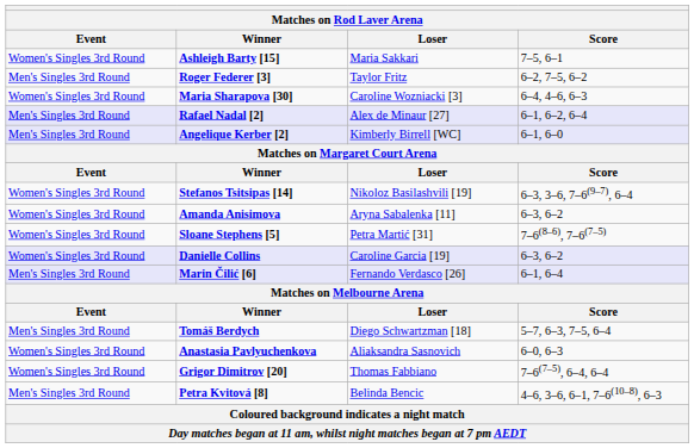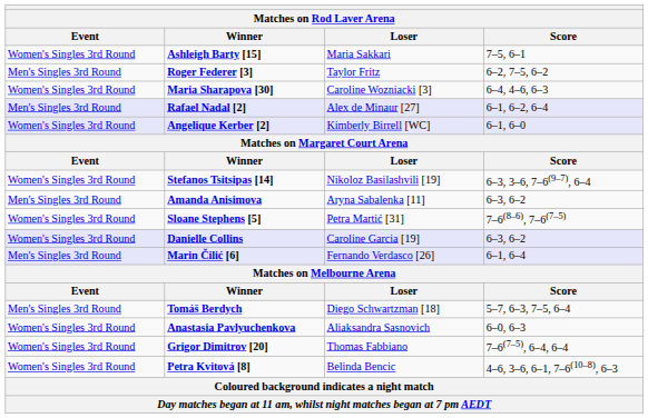 <table class="wikitable collapsible uncollapsed" style="margin:1em auto;">
 <tr>
 <th colspan=4></th>
 </tr>
 <tr>
 <th colspan=4><strong>Matches on <a href='#'>Rod Laver Arena</a></strong></th>
 </tr>
 <tr>
 <th style="width:220px;">Event</th>
 <th style="width:220px;">Winner</th>
 <th style="width:220px;">Loser</th>
 <th style="width:220px;">Score</th>
 </tr>
 <tr>
 <td><a href='#'>Women's Singles 3rd Round</a></td>
 <td> <strong><a href='#'>Ashleigh Barty</a> [15]</strong></td>
 <td> <a href='#'>Maria Sakkari</a></td>
 <td>7–5, 6–1</td>
 </tr>
 <tr>
 <td><a href='#'>Men's Singles 3rd Round</a></td>
 <td> <strong><a href='#'>Roger Federer</a> [3]</strong></td>
 <td> <a href='#'>Taylor Fritz</a></td>
 <td>6–2, 7–5, 6–2</td>
 </tr>
 <tr>
 <td><a href='#'>Women's Singles 3rd Round</a></td>
 <td> <strong><a href='#'>Maria Sharapova</a> [30]</strong></td>
 <td> <a href='#'>Caroline Wozniacki</a> [3]</td>
 <td>6–4, 4–6, 6–3</td>
 </tr>
 <tr bgcolor=lavender>
 <td><a href='#'>Men's Singles 3rd Round</a></td>
 <td> <strong><a href='#'>Rafael Nadal</a> [2]</strong></td>
 <td> <a href='#'>Alex de Minaur</a> [27]</td>
 <td>6–1, 6–2, 6–4</td>
 </tr>
 <tr bgcolor=lavender>
-<td><a href='#'>Men's Singles 3rd Round</a></td>
+<td><a href='#'>Women's Singles 3rd Round</a></td>
 <td> <strong><a href='#'>Angelique Kerber</a> [2]</strong></td>
 <td> <a href='#'>Kimberly Birrell</a> [WC]</td>
 <td>6–1, 6–0</td>
 </tr>
 <tr>
 <th colspan=4><strong>Matches on <a href='#'>Margaret Court Arena</a></strong></th>
 </tr>
 <tr>
 <th style="width:220px;">Event</th>
 <th style="width:220px;">Winner</th>
 <th style="width:220px;">Loser</th>
 <th style="width:220px;">Score</th>
 </tr>
 <tr>
 <td><a href='#'>Women's Singles 3rd Round</a></td>
 <td> <strong><a href='#'>Stefanos Tsitsipas</a> [14]</strong></td>
 <td> <a href='#'>Nikoloz Basilashvili</a> [19]</td>
 <td>6–3, 3–6, 7–6<sup>(9–7)</sup>, 6–4</td>
 </tr>
 <tr>
-<td><a href='#'>Women's Singles 3rd Round</a></td>
+<td><a href='#'>Men's Singles 3rd Round</a></td>
 <td> <strong><a href='#'>Amanda Anisimova</a></strong></td>
 <td> <a href='#'>Aryna Sabalenka</a> [11]</td>
 <td>6–3, 6–2</td>
 </tr>
 <tr>
 <td><a href='#'>Women's Singles 3rd Round</a></td>
 <td> <strong><a href='#'>Sloane Stephens</a> [5]</strong></td>
 <td> <a href='#'>Petra Martić</a> [31]</td>
 <td>7–6<sup>(8–6)</sup>, 7–6<sup>(7–5)</sup></td>
 </tr>
 <tr bgcolor=lavender>
 <td><a href='#'>Women's Singles 3rd Round</a></td>
 <td> <strong><a href='#'>Danielle Collins</a></strong></td>
 <td> <a href='#'>Caroline Garcia</a> [19]</td>
 <td>6–3, 6–2</td>
 </tr>
 <tr bgcolor=lavender>
 <td><a href='#'>Men's Singles 3rd Round</a></td>
 <td> <strong><a href='#'>Marin Čilić</a> [6]</strong></td>
 <td> <a href='#'>Fernando Verdasco</a> [26]</td>
 <td>6–1, 6–4</td>
 </tr>
 <tr>
 <th colspan=4><strong>Matches on <a href='#'>Melbourne Arena</a></strong></th>
 </tr>
 <tr>
 <th style="width:220px;">Event</th>
 <th style="width:220px;">Winner</th>
 <th style="width:220px;">Loser</th>
 <th style="width:220px;">Score</th>
 </tr>
 <tr>
 <td><a href='#'>Men's Singles 3rd Round</a></td>
 <td> <strong><a href='#'>Tomáš Berdych</a></strong></td>
 <td> <a href='#'>Diego Schwartzman</a> [18]</td>
 <td>5–7, 6–3, 7–5, 6–4</td>
 </tr>
 <tr>
 <td><a href='#'>Women's Singles 3rd Round</a></td>
 <td> <strong><a href='#'>Anastasia Pavlyuchenkova</a></strong></td>
 <td> <a href='#'>Aliaksandra Sasnovich</a></td>
 <td>6–0, 6–3</td>
 </tr>
 <tr>
 <td><a href='#'>Women's Singles 3rd Round</a></td>
 <td> <strong><a href='#'>Grigor Dimitrov</a> [20]</strong></td>
 <td> <a href='#'>Thomas Fabbiano</a></td>
 <td>7–6<sup>(7–5)</sup>, 6–4, 6–4</td>
 </tr>
 <tr>
-<td><a href='#'>Men's Singles 3rd Round</a></td>
+<td><a href='#'>Women's Singles 3rd Round</a></td>
 <td> <strong><a href='#'>Petra Kvitová</a> [8]</strong></td>
 <td> <a href='#'>Belinda Bencic</a></td>
 <td>4–6, 3–6, 6–1, 7–6<sup>(10–8)</sup>, 6–3</td>
 </tr>
 <tr>
 <th colspan=4>Coloured background indicates a night match</th>
 </tr>
 <tr>
 <th colspan=4><em>Day matches began at 11 am, whilst night matches began at 7 pm <a href='#'>AEDT</a></em></th>
 </tr>
 </table>
